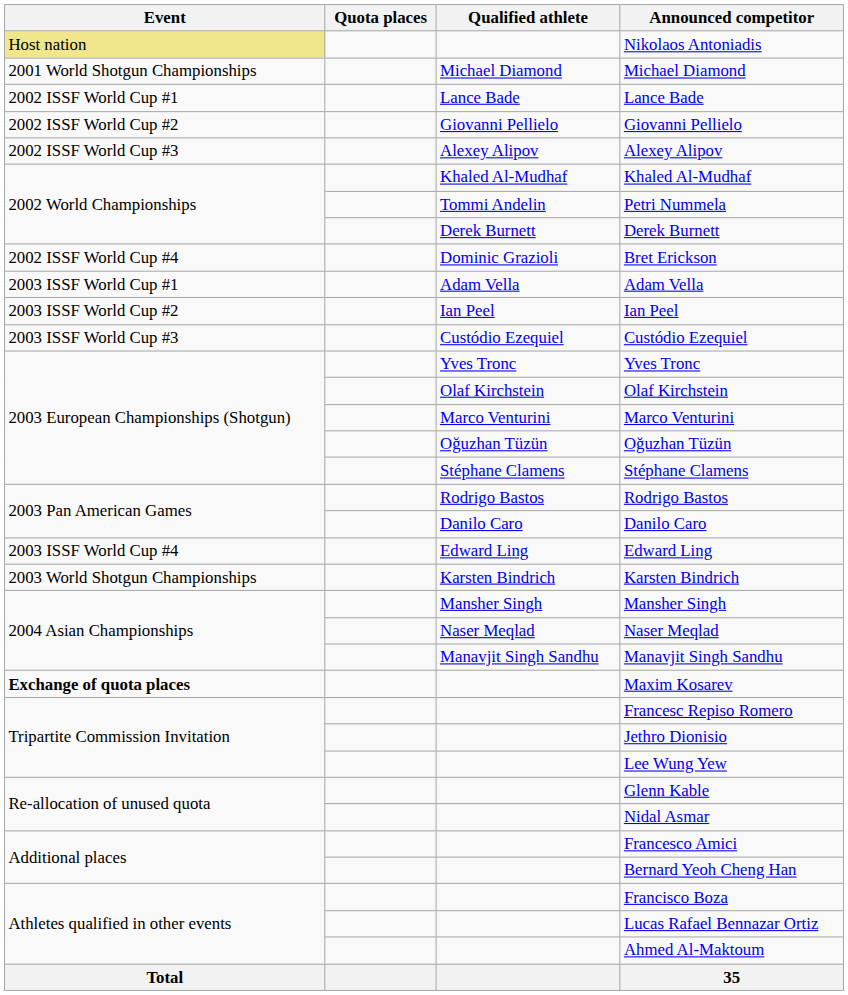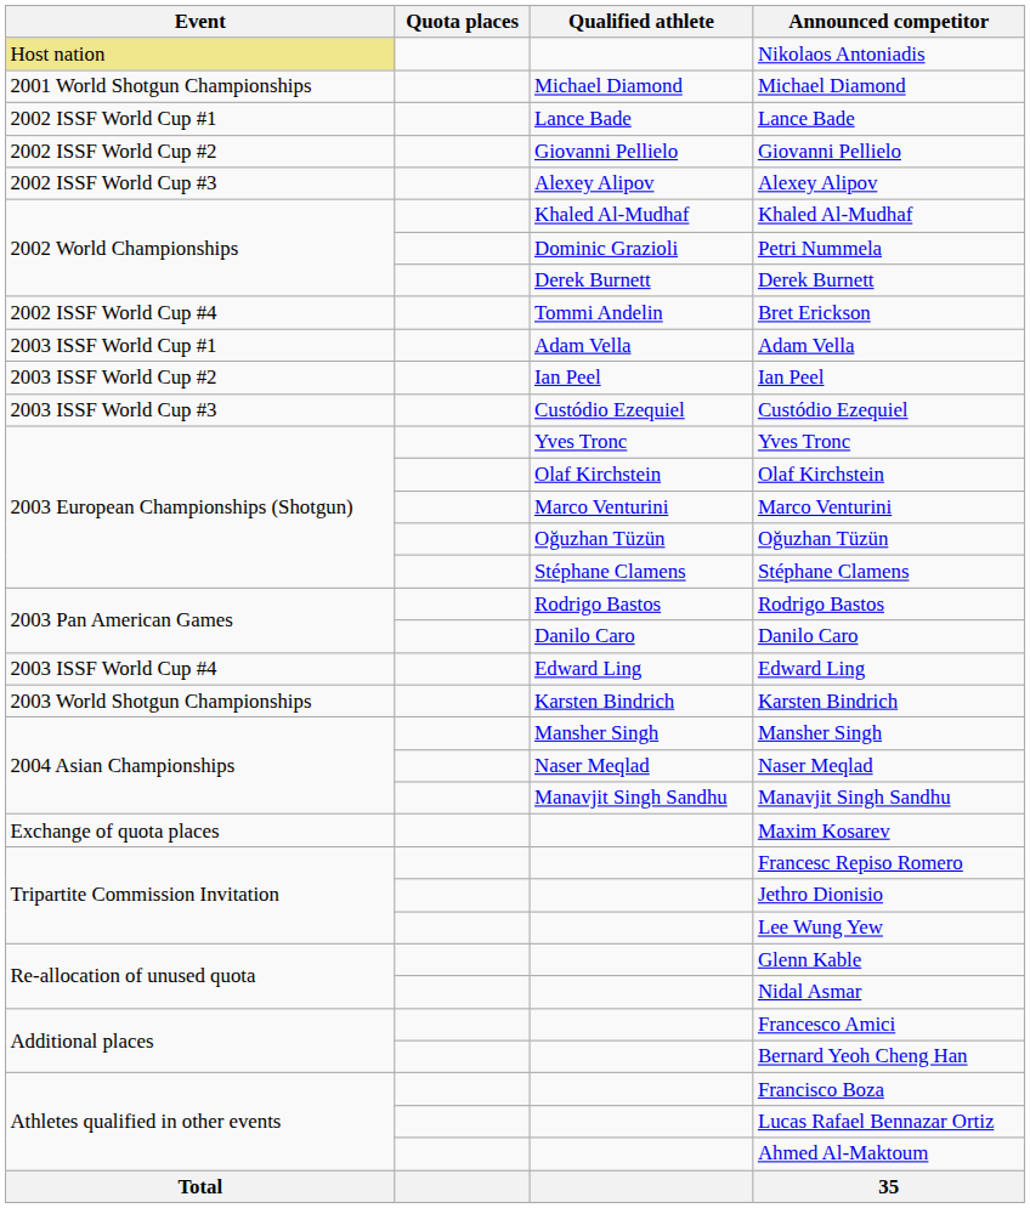 <table class=wikitable style="text-align:left" width=800>
 <tr>
 <th>Event</th>
 <th>Quota places</th>
 <th>Qualified athlete</th>
 <th>Announced competitor</th>
 </tr>
 <tr>
 <td style="background: khaki;">Host nation</td>
 <td></td>
 <td></td>
 <td><a href='#'>Nikolaos Antoniadis</a></td>
 </tr>
 <tr>
 <td>2001 World Shotgun Championships</td>
 <td></td>
 <td><a href='#'>Michael Diamond</a></td>
 <td><a href='#'>Michael Diamond</a></td>
 </tr>
 <tr>
 <td>2002 ISSF World Cup #1</td>
 <td></td>
 <td><a href='#'>Lance Bade</a></td>
 <td><a href='#'>Lance Bade</a></td>
 </tr>
 <tr>
 <td>2002 ISSF World Cup #2</td>
 <td></td>
 <td><a href='#'>Giovanni Pellielo</a></td>
 <td><a href='#'>Giovanni Pellielo</a></td>
 </tr>
 <tr>
 <td>2002 ISSF World Cup #3</td>
 <td></td>
 <td><a href='#'>Alexey Alipov</a></td>
 <td><a href='#'>Alexey Alipov</a></td>
 </tr>
 <tr>
 <td rowspan=3>2002 World Championships</td>
 <td></td>
 <td><a href='#'>Khaled Al-Mudhaf</a></td>
 <td><a href='#'>Khaled Al-Mudhaf</a></td>
 </tr>
 <tr>
 <td></td>
-<td><a href='#'>Tommi Andelin</a></td>
+<td><a href='#'>Dominic Grazioli</a></td>
 <td><a href='#'>Petri Nummela</a></td>
 </tr>
 <tr>
 <td></td>
 <td><a href='#'>Derek Burnett</a></td>
 <td><a href='#'>Derek Burnett</a></td>
 </tr>
 <tr>
 <td>2002 ISSF World Cup #4</td>
 <td></td>
-<td><a href='#'>Dominic Grazioli</a></td>
+<td><a href='#'>Tommi Andelin</a></td>
 <td><a href='#'>Bret Erickson</a></td>
 </tr>
 <tr>
 <td>2003 ISSF World Cup #1</td>
 <td></td>
 <td><a href='#'>Adam Vella</a></td>
 <td><a href='#'>Adam Vella</a></td>
 </tr>
 <tr>
 <td>2003 ISSF World Cup #2</td>
 <td></td>
 <td><a href='#'>Ian Peel</a></td>
 <td><a href='#'>Ian Peel</a></td>
 </tr>
 <tr>
 <td>2003 ISSF World Cup #3</td>
 <td></td>
 <td><a href='#'>Custódio Ezequiel</a></td>
 <td><a href='#'>Custódio Ezequiel</a></td>
 </tr>
 <tr>
 <td rowspan=5>2003 European Championships (Shotgun)</td>
 <td></td>
 <td><a href='#'>Yves Tronc</a></td>
 <td><a href='#'>Yves Tronc</a></td>
 </tr>
 <tr>
 <td></td>
 <td><a href='#'>Olaf Kirchstein</a></td>
 <td><a href='#'>Olaf Kirchstein</a></td>
 </tr>
 <tr>
 <td></td>
 <td><a href='#'>Marco Venturini</a></td>
 <td><a href='#'>Marco Venturini</a></td>
 </tr>
 <tr>
 <td></td>
 <td><a href='#'>Oğuzhan Tüzün</a></td>
 <td><a href='#'>Oğuzhan Tüzün</a></td>
 </tr>
 <tr>
 <td></td>
 <td><a href='#'>Stéphane Clamens</a></td>
 <td><a href='#'>Stéphane Clamens</a></td>
 </tr>
 <tr>
 <td rowspan=2>2003 Pan American Games</td>
 <td></td>
 <td><a href='#'>Rodrigo Bastos</a></td>
 <td><a href='#'>Rodrigo Bastos</a></td>
 </tr>
 <tr>
 <td></td>
 <td><a href='#'>Danilo Caro</a></td>
 <td><a href='#'>Danilo Caro</a></td>
 </tr>
 <tr>
 <td>2003 ISSF World Cup #4</td>
 <td></td>
 <td><a href='#'>Edward Ling</a></td>
 <td><a href='#'>Edward Ling</a></td>
 </tr>
 <tr>
 <td>2003 World Shotgun Championships</td>
 <td></td>
 <td><a href='#'>Karsten Bindrich</a></td>
 <td><a href='#'>Karsten Bindrich</a></td>
 </tr>
 <tr>
 <td rowspan=3>2004 Asian Championships</td>
 <td></td>
 <td><a href='#'>Mansher Singh</a></td>
 <td><a href='#'>Mansher Singh</a></td>
 </tr>
 <tr>
 <td></td>
 <td><a href='#'>Naser Meqlad</a></td>
 <td><a href='#'>Naser Meqlad</a></td>
 </tr>
 <tr>
 <td></td>
 <td><a href='#'>Manavjit Singh Sandhu</a></td>
 <td><a href='#'>Manavjit Singh Sandhu</a></td>
 </tr>
 <tr>
-<td><strong>Exchange of quota places</strong></td>
+<td>Exchange of quota places</td>
 <td></td>
 <td></td>
 <td><a href='#'>Maxim Kosarev</a></td>
 </tr>
 <tr>
 <td rowspan=3>Tripartite Commission Invitation</td>
 <td></td>
 <td></td>
 <td><a href='#'>Francesc Repiso Romero</a></td>
 </tr>
 <tr>
 <td></td>
 <td></td>
 <td><a href='#'>Jethro Dionisio</a></td>
 </tr>
 <tr>
 <td></td>
 <td></td>
 <td><a href='#'>Lee Wung Yew</a></td>
 </tr>
 <tr>
 <td rowspan=2>Re-allocation of unused quota</td>
 <td></td>
 <td></td>
 <td><a href='#'>Glenn Kable</a></td>
 </tr>
 <tr>
 <td></td>
 <td></td>
 <td><a href='#'>Nidal Asmar</a></td>
 </tr>
 <tr>
 <td rowspan=2>Additional places</td>
 <td></td>
 <td></td>
 <td><a href='#'>Francesco Amici</a></td>
 </tr>
 <tr>
 <td></td>
 <td></td>
 <td><a href='#'>Bernard Yeoh Cheng Han</a></td>
 </tr>
 <tr>
 <td rowspan=3>Athletes qualified in other events</td>
 <td></td>
 <td></td>
 <td><a href='#'>Francisco Boza</a></td>
 </tr>
 <tr>
 <td></td>
 <td></td>
 <td><a href='#'>Lucas Rafael Bennazar Ortiz</a></td>
 </tr>
 <tr>
 <td></td>
 <td></td>
 <td><a href='#'>Ahmed Al-Maktoum</a></td>
 </tr>
 <tr>
 <th>Total</th>
 <th></th>
 <th></th>
 <th>35</th>
 </tr>
 </table>
